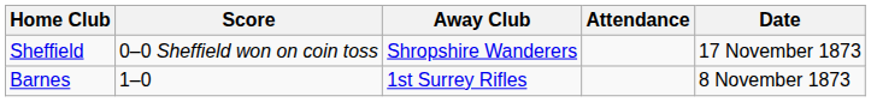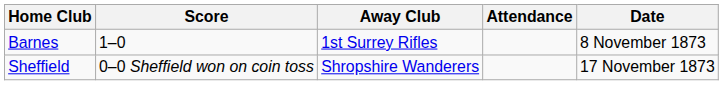 <table class="wikitable">
 <tr>
 <th>Home Club</th>
 <th>Score</th>
 <th>Away Club</th>
 <th>Attendance</th>
 <th>Date</th>
 </tr>
 <tr>
+<td><a href='#'>Barnes</a></td>
+<td>1–0</td>
+<td><a href='#'>1st Surrey Rifles</a></td>
+<td></td>
+<td>8 November 1873</td>
+</tr>
+<tr>
 <td><a href='#'>Sheffield</a></td>
 <td>0–0 <em>Sheffield won on coin toss</em></td>
 <td><a href='#'>Shropshire Wanderers</a></td>
 <td></td>
 <td>17 November 1873</td>
 </tr>
-<tr>
-<td><a href='#'>Barnes</a></td>
-<td>1–0</td>
-<td><a href='#'>1st Surrey Rifles</a></td>
-<td></td>
-<td>8 November 1873</td>
-</tr>
 </table>
